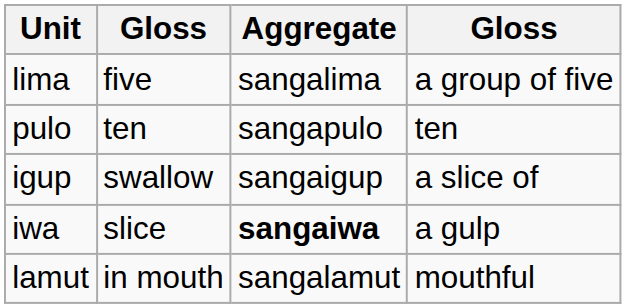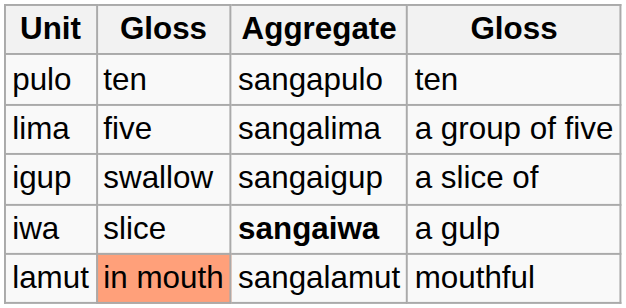 <table class="wikitable" border="1" align="center">
 <tr>
 <th>Unit</th>
 <th>Gloss</th>
 <th>Aggregate</th>
 <th>Gloss</th>
 </tr>
 <tr>
+<td>pulo</td>
+<td>ten</td>
+<td>sangapulo</td>
+<td>ten</td>
+</tr>
+<tr>
 <td>lima</td>
 <td>five</td>
 <td>sangalima</td>
 <td>a group of five</td>
-</tr>
-<tr>
-<td>pulo</td>
-<td>ten</td>
-<td>sangapulo</td>
-<td>ten</td>
 </tr>
 <tr>
 <td>igup</td>
 <td>swallow</td>
 <td>sangaigup</td>
 <td>a slice of</td>
 </tr>
 <tr>
 <td>iwa</td>
 <td>slice</td>
 <td><strong>sangaiwa</strong></td>
 <td>a gulp</td>
 </tr>
 <tr>
 <td>lamut</td>
-<td>in mouth</td>
+<td style="background: lightsalmon;">in mouth</td>
 <td>sangalamut</td>
 <td>mouthful</td>
 </tr>
 </table>
